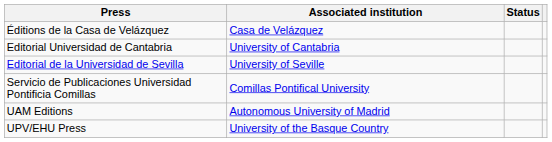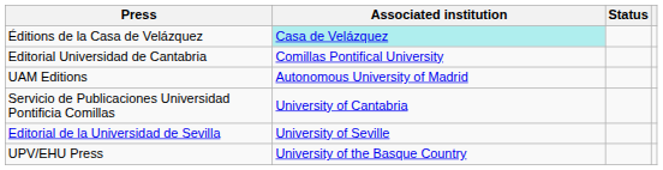 <table class="wikitable sortable">
 <tr>
 <th style="width:20em">Press</th>
 <th style="width:25em">Associated institution</th>
 <th>Status</th>
 <th></th>
 </tr>
 <tr>
 <td>Éditions de la Casa de Velázquez</td>
-<td><a href='#'>Casa de Velázquez</a></td>
+<td style="background: paleturquoise;"><a href='#'>Casa de Velázquez</a></td>
 <td></td>
 <td></td>
 </tr>
 <tr>
 <td>Editorial Universidad de Cantabria</td>
+<td><a href='#'>Comillas Pontifical University</a></td>
+<td></td>
+<td></td>
+</tr>
+<tr>
+<td>UAM Editions</td>
+<td><a href='#'>Autonomous University of Madrid</a></td>
+<td></td>
+<td></td>
+</tr>
+<tr>
+<td>Servicio de Publicaciones Universidad Pontificia Comillas</td>
 <td><a href='#'>University of Cantabria</a></td>
 <td></td>
 <td></td>
 </tr>
 <tr>
 <td><a href='#'>Editorial de la Universidad de Sevilla</a></td>
 <td><a href='#'>University of Seville</a></td>
 <td></td>
 <td></td>
 </tr>
 <tr>
-<td>Servicio de Publicaciones Universidad Pontificia Comillas</td>
-<td><a href='#'>Comillas Pontifical University</a></td>
-<td></td>
-<td></td>
-</tr>
-<tr>
-<td>UAM Editions</td>
-<td><a href='#'>Autonomous University of Madrid</a></td>
-<td></td>
-<td></td>
-</tr>
-<tr>
 <td>UPV/EHU Press</td>
 <td><a href='#'>University of the Basque Country</a></td>
 <td></td>
 <td></td>
 </tr>
 </table>
